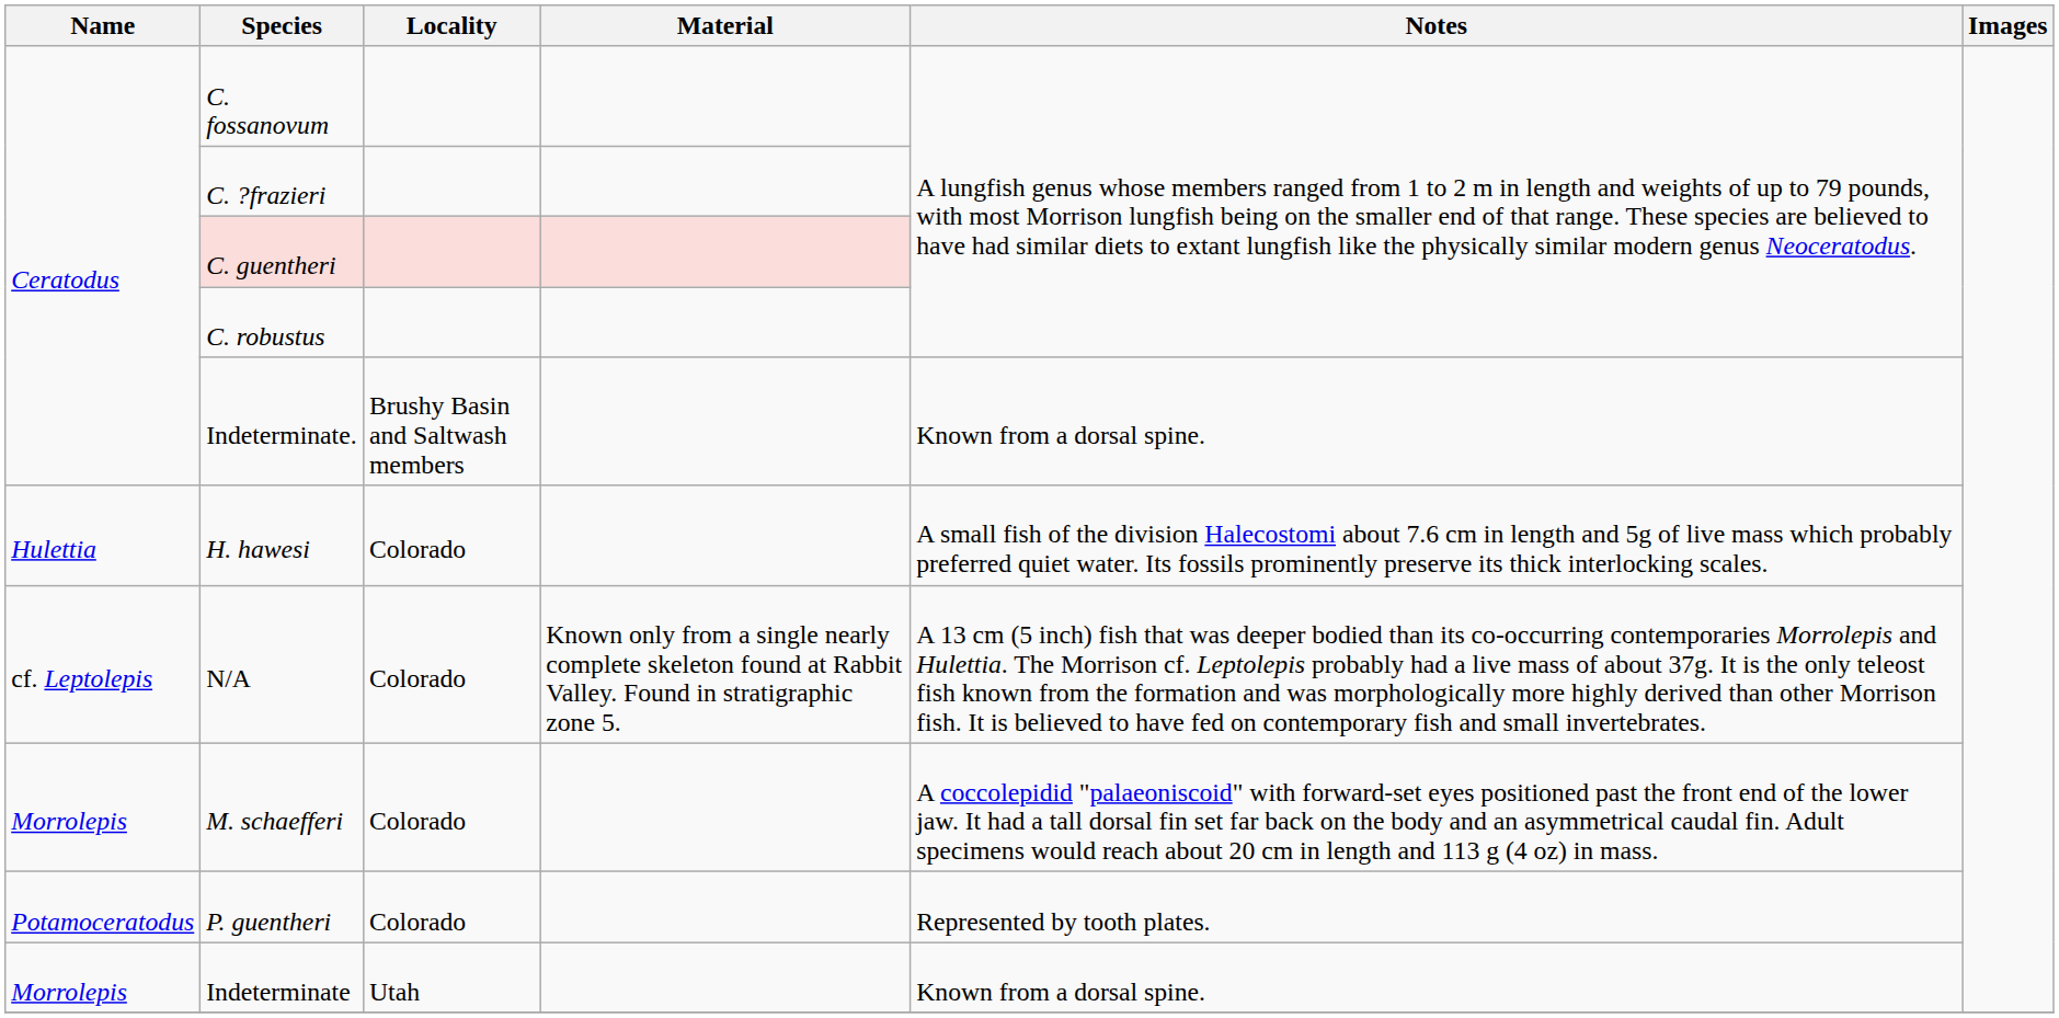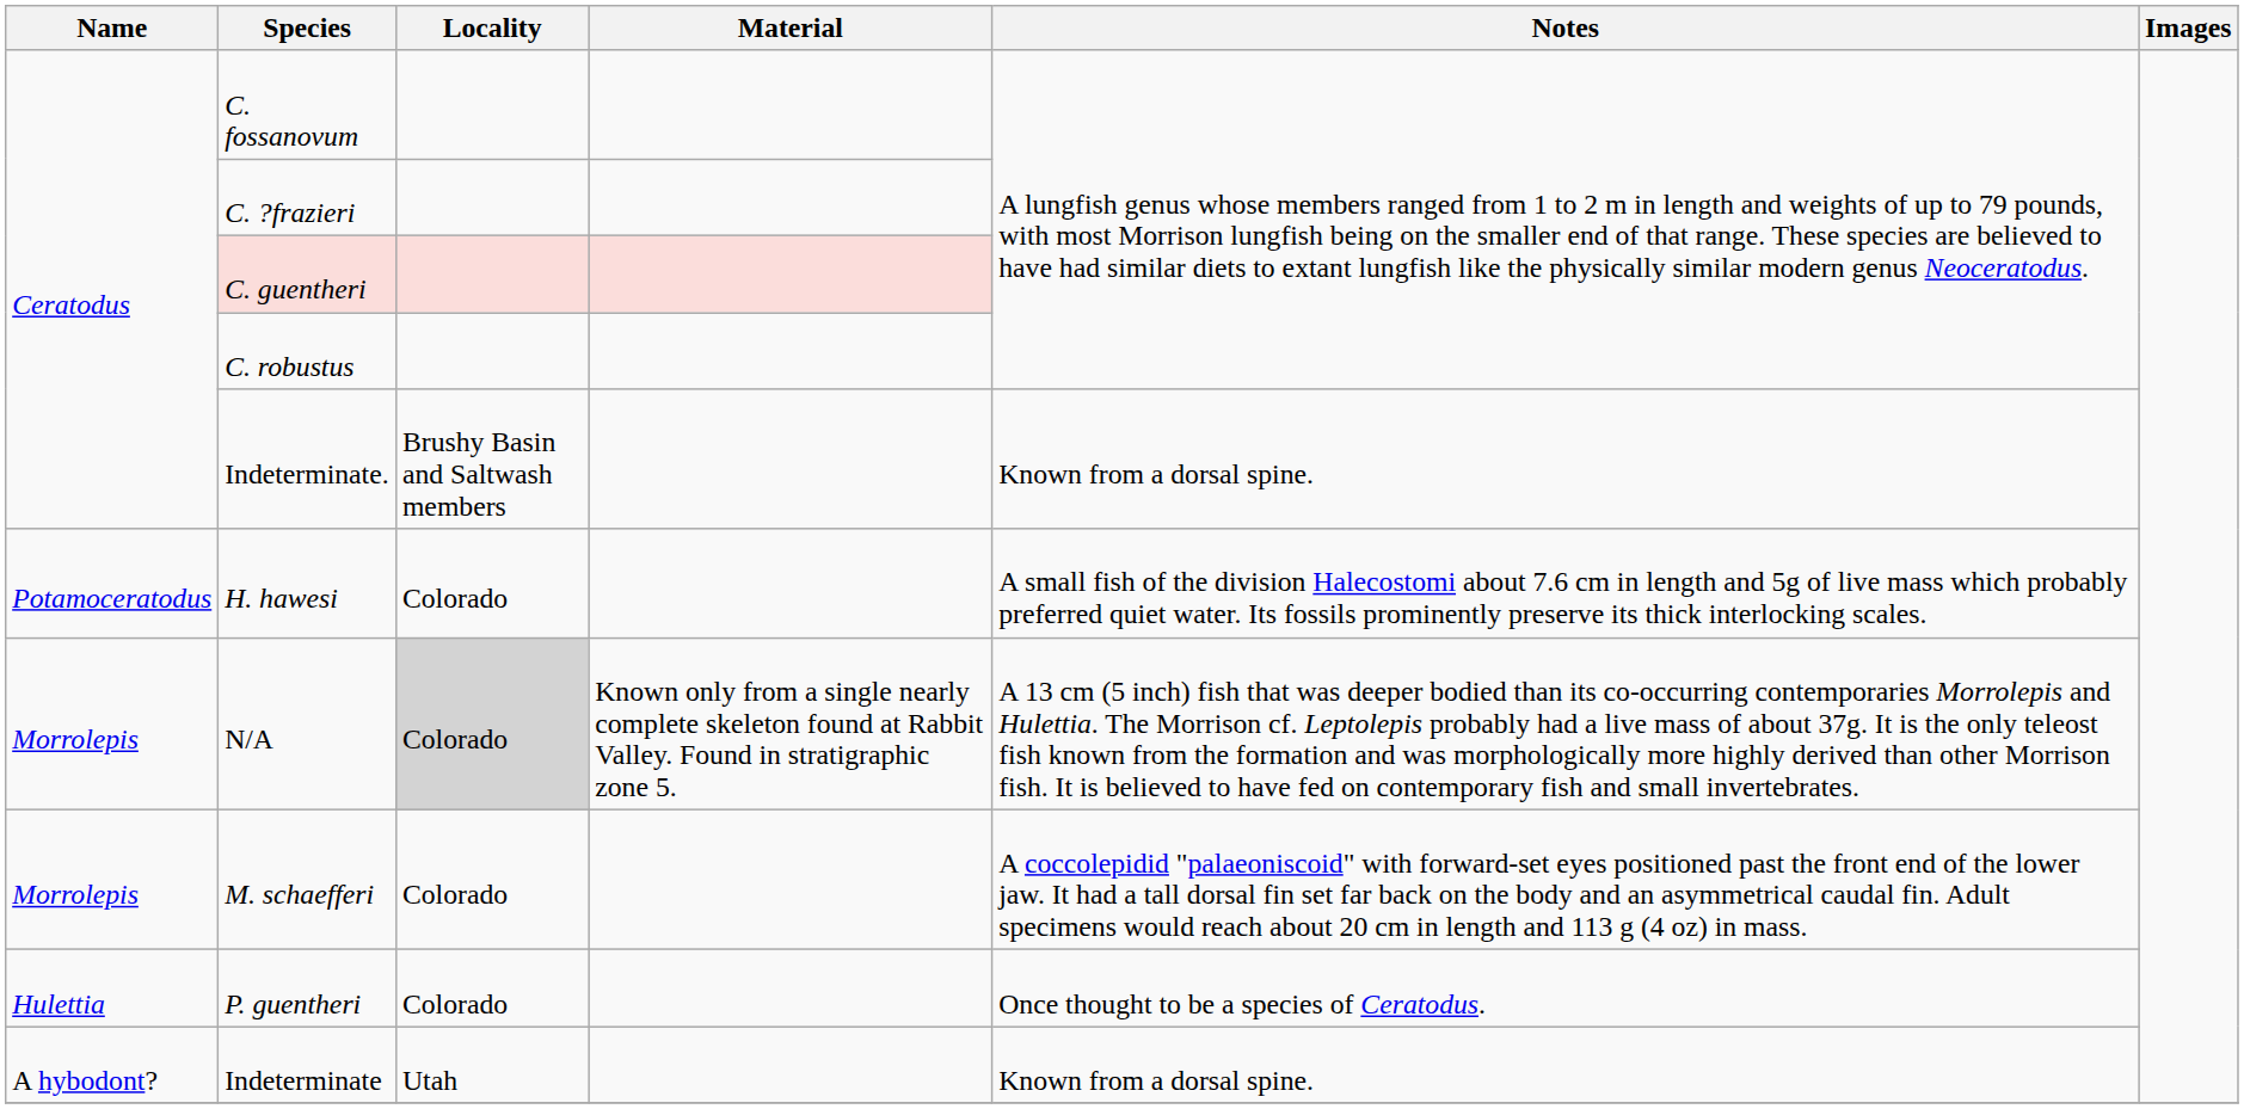 <table class="wikitable" align="center" width="100%">
 <tr>
 <th>Name</th>
 <th>Species</th>
 <th>Locality</th>
 <th>Material</th>
 <th>Notes</th>
 <th>Images</th>
 </tr>
 <tr>
 <td rowspan=5><br><em><a href='#'>Ceratodus</a></em></td>
 <td><br><em>C. fossanovum</em></td>
 <td></td>
 <td></td>
 <td rowspan=4><br>A lungfish genus whose members ranged from 1 to 2 m in length and weights of up to 79 pounds, with most Morrison lungfish being on the smaller end of that range. These species are believed to have had similar diets to extant lungfish like the physically similar modern genus <em><a href='#'>Neoceratodus</a></em>.</td>
 <td rowspan=10><br></td>
 </tr>
 <tr>
 <td><br><em>C. ?frazieri</em></td>
 <td></td>
 <td></td>
 </tr>
 <tr>
 <td style="background:#fbdddb;"><br><em>C. guentheri</em></td>
 <td style="background:#fbdddb;"></td>
 <td style="background:#fbdddb;"></td>
 </tr>
 <tr>
 <td><br><em>C. robustus</em></td>
 <td></td>
 <td></td>
 </tr>
 <tr>
 <td><br>Indeterminate.</td>
 <td><br>Brushy Basin and Saltwash members</td>
 <td></td>
 <td><br>Known from a dorsal spine.</td>
 </tr>
 <tr>
-<td><br><em><a href='#'>Hulettia</a></em></td>
+<td><br><em><a href='#'>Potamoceratodus</a></em></td>
 <td><br><em>H. hawesi</em></td>
 <td><br>Colorado</td>
 <td></td>
 <td><br>A small fish of the division <a href='#'>Halecostomi</a> about 7.6 cm in length and 5g of live mass which probably preferred quiet water. Its fossils prominently preserve its thick interlocking scales.</td>
 </tr>
 <tr>
-<td><br>cf. <em><a href='#'>Leptolepis</a></em></td>
+<td><br><em><a href='#'>Morrolepis</a></em></td>
 <td><br>N/A</td>
-<td><br>Colorado</td>
+<td style="background: lightgrey;"><br>Colorado</td>
 <td><br>Known only from a single nearly complete skeleton found at Rabbit Valley. Found in stratigraphic zone 5.</td>
 <td><br>A 13 cm (5 inch) fish that was deeper bodied than its co-occurring contemporaries <em>Morrolepis</em> and <em>Hulettia</em>. The Morrison cf. <em>Leptolepis</em> probably had a live mass of about 37g. It is the only teleost fish known from the formation and was morphologically more highly derived than other Morrison fish. It is believed to have fed on contemporary fish and small invertebrates.</td>
 </tr>
 <tr>
 <td><br><em><a href='#'>Morrolepis</a></em></td>
 <td><br><em>M. schaefferi</em></td>
 <td><br>Colorado</td>
 <td></td>
 <td><br>A <a href='#'>coccolepidid</a> "<a href='#'>palaeoniscoid</a>" with forward-set eyes positioned past the front end of the lower jaw. It had a tall dorsal fin set far back on the body and an asymmetrical caudal fin. Adult specimens would reach about 20 cm in length and 113 g (4 oz) in mass.</td>
 </tr>
 <tr>
-<td><br><em><a href='#'>Potamoceratodus</a></em></td>
+<td><br><em><a href='#'>Hulettia</a></em></td>
 <td><br><em>P. guentheri</em></td>
 <td><br>Colorado</td>
 <td></td>
-<td><br>Represented by tooth plates.</td>
+<td><br>Once thought to be a species of <em><a href='#'>Ceratodus</a></em>.</td>
 </tr>
 <tr>
-<td><br><em><a href='#'>Morrolepis</a></em></td>
+<td><br>A <a href='#'>hybodont</a>?</td>
 <td><br>Indeterminate</td>
 <td><br>Utah</td>
 <td></td>
 <td><br>Known from a dorsal spine.</td>
 </tr>
 <tr>
 </tr>
 </table>
